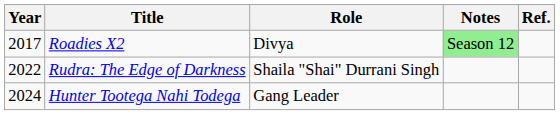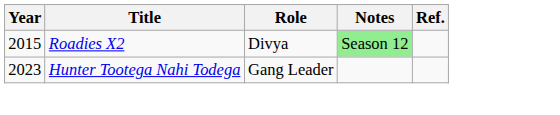 <table class="wikitable sortable">
 <tr style="text-align:center;">
 <th>Year</th>
 <th>Title</th>
 <th>Role</th>
 <th Class="unsortable">Notes</th>
 <th Class="unsortable">Ref.</th>
 </tr>
 <tr>
-<td>2017</td>
+<td>2015</td>
 <td><em><a href='#'>Roadies X2</a></em></td>
 <td>Divya</td>
 <td style="background: lightgreen;">Season 12</td>
 <td></td>
 </tr>
 <tr>
-<td>2022</td>
-<td><em><a href='#'>Rudra: The Edge of Darkness</a></em></td>
-<td>Shaila "Shai" Durrani Singh</td>
-<td></td>
-<td></td>
-</tr>
-<tr>
-<td>2024</td>
+<td>2023</td>
 <td><em><a href='#'>Hunter Tootega Nahi Todega</a></em></td>
 <td>Gang Leader</td>
 <td></td>
 <td></td>
 </tr>
 </table>
